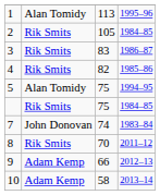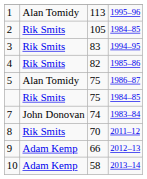 <table class="wikitable">
 <tr>
 </tr>
 <tr>
 <td>1</td>
 <td>Alan Tomidy</td>
 <td>113</td>
 <td style="font-size:80%;"><a href='#'>1995–96</a></td>
 </tr>
 <tr>
 <td>2</td>
 <td><a href='#'>Rik Smits</a></td>
 <td>105</td>
 <td style="font-size:80%;"><a href='#'>1984–85</a></td>
 </tr>
 <tr>
 <td>3</td>
 <td><a href='#'>Rik Smits</a></td>
 <td>83</td>
-<td style="font-size:80%;"><a href='#'>1986–87</a></td>
+<td style="font-size:80%;"><a href='#'>1994–95</a></td>
 </tr>
 <tr>
 <td>4</td>
 <td><a href='#'>Rik Smits</a></td>
 <td>82</td>
 <td style="font-size:80%;"><a href='#'>1985–86</a></td>
 </tr>
 <tr>
 <td>5</td>
 <td>Alan Tomidy</td>
 <td>75</td>
-<td style="font-size:80%;"><a href='#'>1994–95</a></td>
+<td style="font-size:80%;"><a href='#'>1986–87</a></td>
 </tr>
 <tr>
 <td></td>
 <td><a href='#'>Rik Smits</a></td>
 <td>75</td>
 <td style="font-size:80%;"><a href='#'>1984–85</a></td>
 </tr>
 <tr>
 <td>7</td>
 <td>John Donovan</td>
 <td>74</td>
 <td style="font-size:80%;"><a href='#'>1983–84</a></td>
 </tr>
 <tr>
 <td>8</td>
 <td><a href='#'>Rik Smits</a></td>
 <td>70</td>
 <td style="font-size:80%;"><a href='#'>2011–12</a></td>
 </tr>
 <tr>
 <td>9</td>
 <td><a href='#'>Adam Kemp</a></td>
 <td>66</td>
 <td style="font-size:80%;"><a href='#'>2012–13</a></td>
 </tr>
 <tr>
 <td>10</td>
 <td><a href='#'>Adam Kemp</a></td>
 <td>58</td>
 <td style="font-size:80%;"><a href='#'>2013–14</a></td>
 </tr>
 </table>
